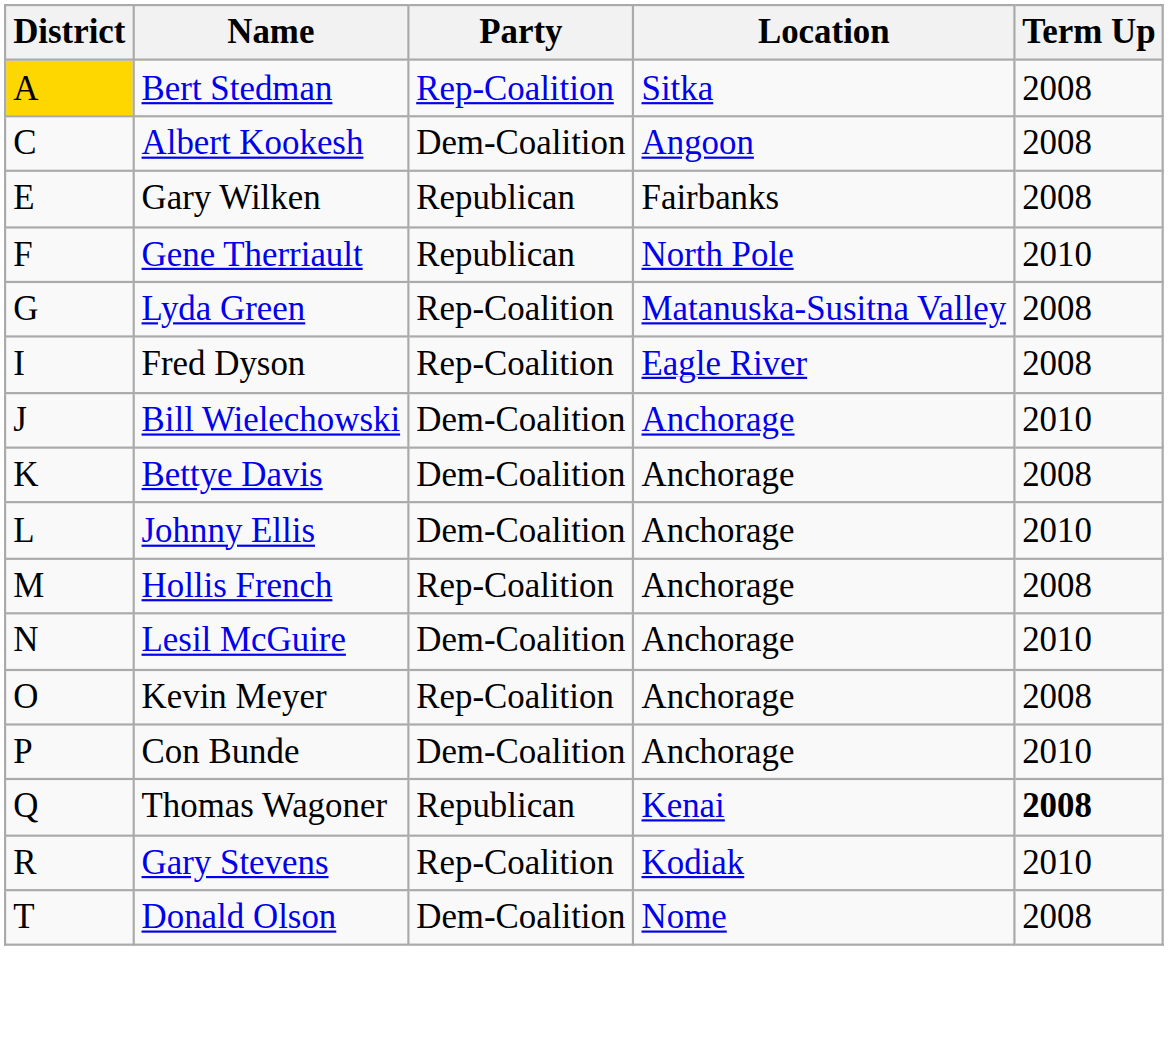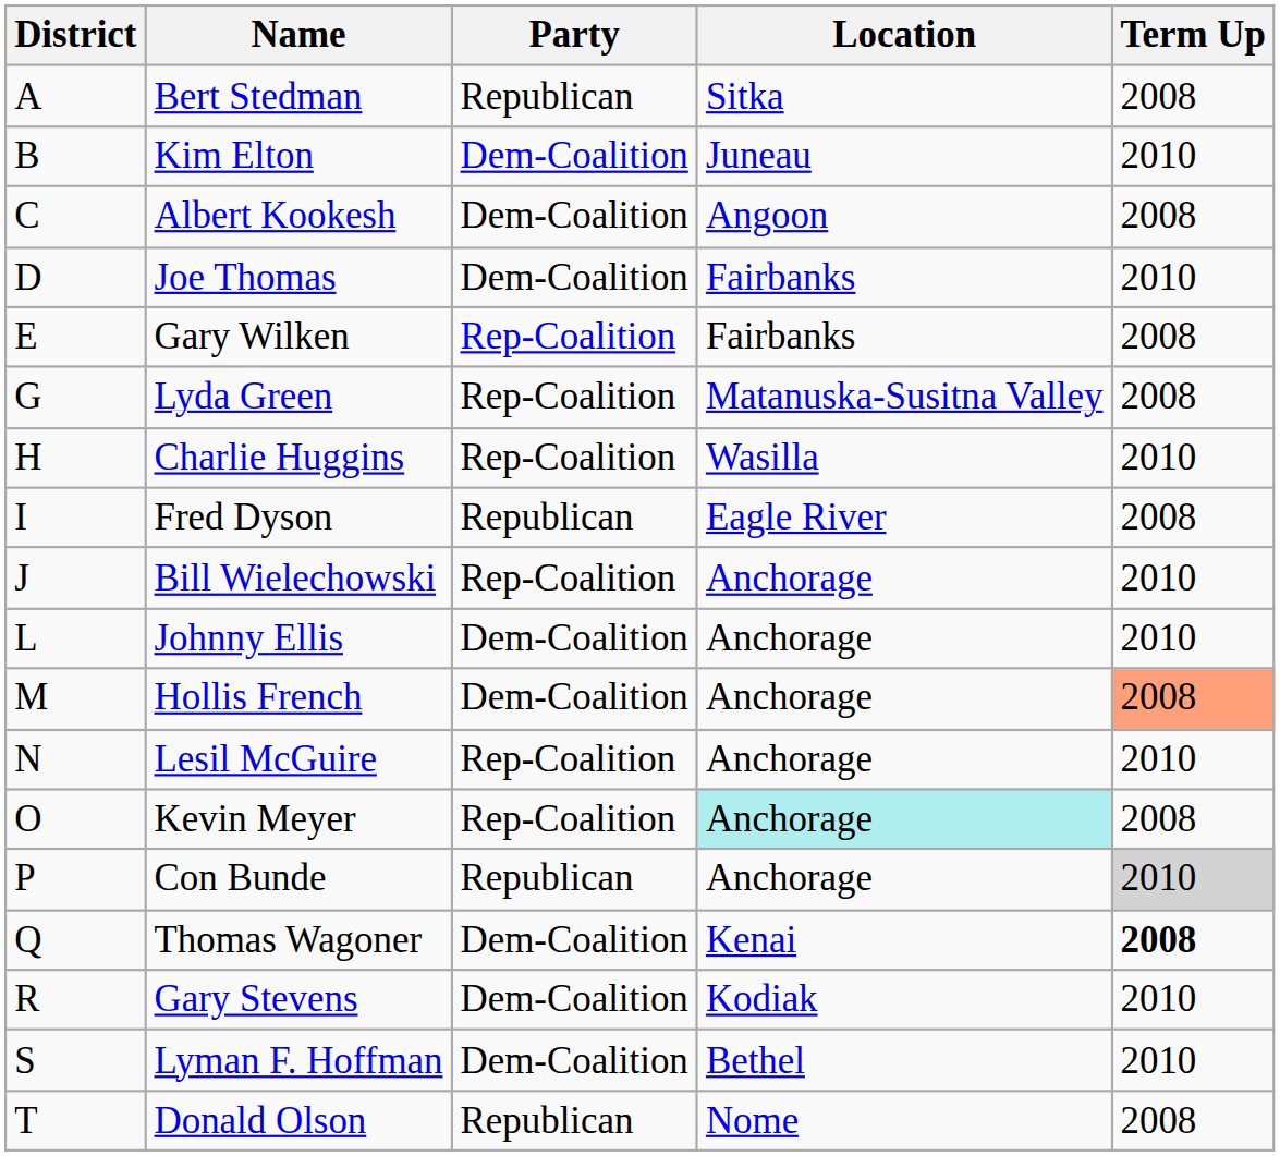 <table class="wikitable sortable">
 <tr>
 <th>District</th>
 <th>Name</th>
 <th>Party</th>
 <th>Location</th>
 <th>Term Up</th>
 </tr>
 <tr>
-<td style="background: gold;">A</td>
+<td>A</td>
 <td><a href='#'>Bert Stedman</a></td>
-<td><a href='#'>Rep-Coalition</a></td>
+<td>Republican</td>
 <td><a href='#'>Sitka</a></td>
 <td>2008</td>
+</tr>
+<tr>
+<td>B</td>
+<td><a href='#'>Kim Elton</a></td>
+<td><a href='#'>Dem-Coalition</a></td>
+<td><a href='#'>Juneau</a></td>
+<td>2010</td>
 </tr>
 <tr>
 <td>C</td>
 <td><a href='#'>Albert Kookesh</a></td>
 <td>Dem-Coalition</td>
 <td><a href='#'>Angoon</a></td>
 <td>2008</td>
 </tr>
 <tr>
+<td>D</td>
+<td><a href='#'>Joe Thomas</a></td>
+<td>Dem-Coalition</td>
+<td><a href='#'>Fairbanks</a></td>
+<td>2010</td>
+</tr>
+<tr>
 <td>E</td>
 <td>Gary Wilken</td>
-<td>Republican</td>
+<td><a href='#'>Rep-Coalition</a></td>
 <td>Fairbanks</td>
 <td>2008</td>
-</tr>
-<tr>
-<td>F</td>
-<td><a href='#'>Gene Therriault</a></td>
-<td>Republican</td>
-<td><a href='#'>North Pole</a></td>
-<td>2010</td>
 </tr>
 <tr>
 <td>G</td>
 <td><a href='#'>Lyda Green</a></td>
 <td>Rep-Coalition</td>
 <td><a href='#'>Matanuska-Susitna Valley</a></td>
 <td>2008</td>
 </tr>
 <tr>
+<td>H</td>
+<td><a href='#'>Charlie Huggins</a></td>
+<td>Rep-Coalition</td>
+<td><a href='#'>Wasilla</a></td>
+<td>2010</td>
+</tr>
+<tr>
 <td>I</td>
 <td>Fred Dyson</td>
-<td>Rep-Coalition</td>
+<td>Republican</td>
 <td><a href='#'>Eagle River</a></td>
 <td>2008</td>
 </tr>
 <tr>
 <td>J</td>
 <td><a href='#'>Bill Wielechowski</a></td>
-<td>Dem-Coalition</td>
+<td>Rep-Coalition</td>
 <td><a href='#'>Anchorage</a></td>
 <td>2010</td>
-</tr>
-<tr>
-<td>K</td>
-<td><a href='#'>Bettye Davis</a></td>
-<td>Dem-Coalition</td>
-<td>Anchorage</td>
-<td>2008</td>
 </tr>
 <tr>
 <td>L</td>
 <td><a href='#'>Johnny Ellis</a></td>
 <td>Dem-Coalition</td>
 <td>Anchorage</td>
 <td>2010</td>
 </tr>
 <tr>
 <td>M</td>
 <td><a href='#'>Hollis French</a></td>
-<td>Rep-Coalition</td>
+<td>Dem-Coalition</td>
 <td>Anchorage</td>
-<td>2008</td>
+<td style="background: lightsalmon;">2008</td>
 </tr>
 <tr>
 <td>N</td>
 <td><a href='#'>Lesil McGuire</a></td>
-<td>Dem-Coalition</td>
+<td>Rep-Coalition</td>
 <td>Anchorage</td>
 <td>2010</td>
 </tr>
 <tr>
 <td>O</td>
 <td>Kevin Meyer</td>
 <td>Rep-Coalition</td>
-<td>Anchorage</td>
+<td style="background: paleturquoise;">Anchorage</td>
 <td>2008</td>
 </tr>
 <tr>
 <td>P</td>
 <td>Con Bunde</td>
-<td>Dem-Coalition</td>
+<td>Republican</td>
 <td>Anchorage</td>
-<td>2010</td>
+<td style="background: lightgrey;">2010</td>
 </tr>
 <tr>
 <td>Q</td>
 <td>Thomas Wagoner</td>
-<td>Republican</td>
+<td>Dem-Coalition</td>
 <td><a href='#'>Kenai</a></td>
 <td><strong>2008</strong></td>
 </tr>
 <tr>
 <td>R</td>
 <td><a href='#'>Gary Stevens</a></td>
-<td>Rep-Coalition</td>
+<td>Dem-Coalition</td>
 <td><a href='#'>Kodiak</a></td>
+<td>2010</td>
+</tr>
+<tr>
+<td>S</td>
+<td><a href='#'>Lyman F. Hoffman</a></td>
+<td>Dem-Coalition</td>
+<td><a href='#'>Bethel</a></td>
 <td>2010</td>
 </tr>
 <tr>
 <td>T</td>
 <td><a href='#'>Donald Olson</a></td>
-<td>Dem-Coalition</td>
+<td>Republican</td>
 <td><a href='#'>Nome</a></td>
 <td>2008</td>
 </tr>
 </table>
